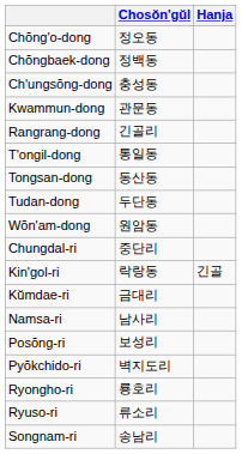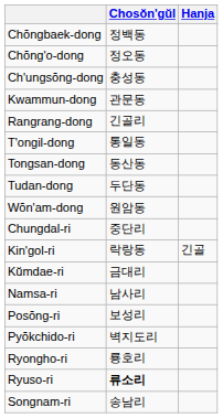 <table class="wikitable">
 <tr>
 <th></th>
 <th><a href='#'>Chosŏn'gŭl</a></th>
 <th><a href='#'>Hanja</a></th>
 </tr>
 <tr>
-<td>Chŏng'o-dong</td>
-<td>정오동</td>
+<td>Chŏngbaek-dong</td>
+<td>정백동</td>
 <td></td>
 </tr>
 <tr>
-<td>Chŏngbaek-dong</td>
-<td>정백동</td>
+<td>Chŏng'o-dong</td>
+<td>정오동</td>
 <td></td>
 </tr>
 <tr>
 <td>Ch'ungsŏng-dong</td>
 <td>충성동</td>
 <td></td>
 </tr>
 <tr>
 <td>Kwammun-dong</td>
 <td>관문동</td>
 <td></td>
 </tr>
 <tr>
 <td>Rangrang-dong</td>
 <td>긴골리</td>
 <td></td>
 </tr>
 <tr>
 <td>T'ongil-dong</td>
 <td>통일동</td>
 <td></td>
 </tr>
 <tr>
 <td>Tongsan-dong</td>
 <td>동산동</td>
 <td></td>
 </tr>
 <tr>
 <td>Tudan-dong</td>
 <td>두단동</td>
 <td></td>
 </tr>
 <tr>
 <td>Wŏn'am-dong</td>
 <td>원암동</td>
 <td></td>
 </tr>
 <tr>
 <td>Chungdal-ri</td>
 <td>중단리</td>
 <td></td>
 </tr>
 <tr>
 <td>Kin'gol-ri</td>
 <td>락랑동</td>
 <td>긴골</td>
 </tr>
 <tr>
 <td>Kŭmdae-ri</td>
 <td>금대리</td>
 <td></td>
 </tr>
 <tr>
 <td>Namsa-ri</td>
 <td>남사리</td>
 <td></td>
 </tr>
 <tr>
 <td>Posŏng-ri</td>
 <td>보성리</td>
 <td></td>
 </tr>
 <tr>
 <td>Pyŏkchido-ri</td>
 <td>벽지도리</td>
 <td></td>
 </tr>
 <tr>
 <td>Ryongho-ri</td>
 <td>룡호리</td>
 <td></td>
 </tr>
 <tr>
 <td>Ryuso-ri</td>
-<td>류소리</td>
+<td><strong>류소리</strong></td>
 <td></td>
 </tr>
 <tr>
 <td>Songnam-ri</td>
 <td>송남리</td>
 <td></td>
 </tr>
 </table>
